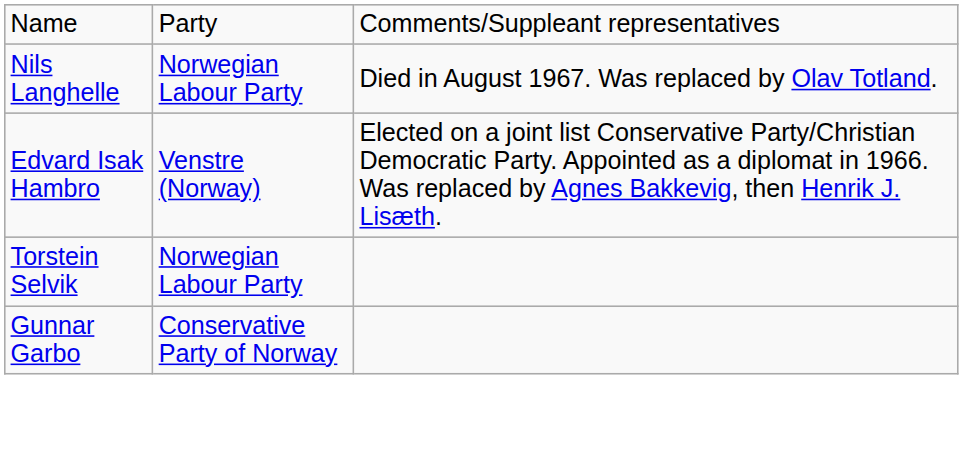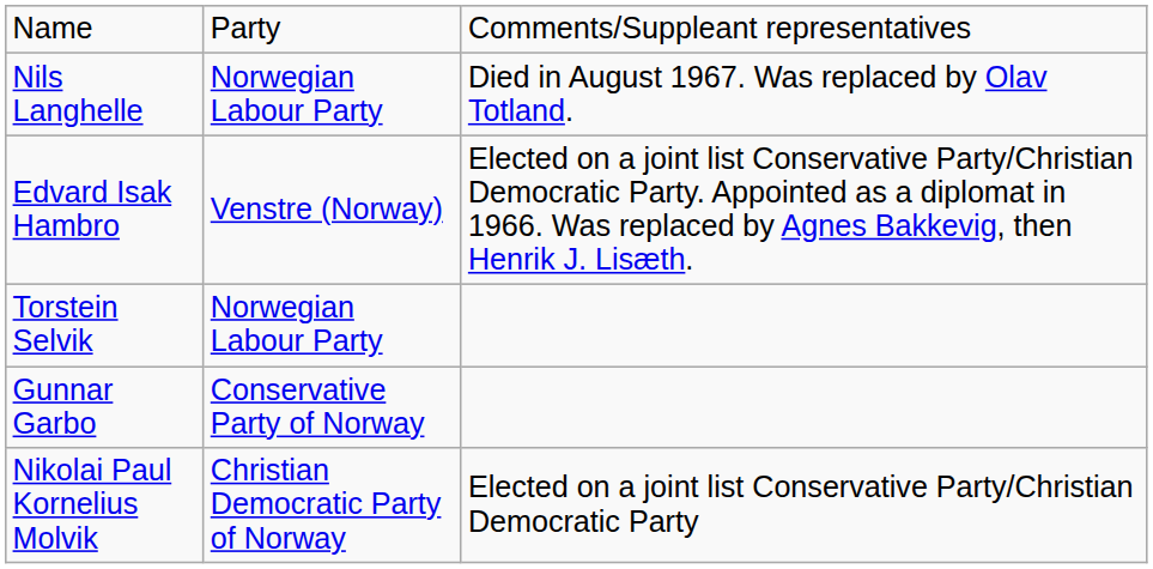 <table class="wikitable">
 <tr>
 <td>Name</td>
 <td>Party</td>
 <td>Comments/Suppleant representatives</td>
 </tr>
 <tr>
 <td><a href='#'>Nils Langhelle</a></td>
 <td><a href='#'>Norwegian Labour Party</a></td>
 <td>Died in August 1967. Was replaced by <a href='#'>Olav Totland</a>.</td>
 </tr>
 <tr>
 <td><a href='#'>Edvard Isak Hambro</a></td>
 <td><a href='#'>Venstre (Norway)</a></td>
 <td>Elected on a joint list Conservative Party/Christian Democratic Party. Appointed as a diplomat in 1966. Was replaced by <a href='#'>Agnes Bakkevig</a>, then <a href='#'>Henrik J. Lisæth</a>.</td>
 </tr>
 <tr>
 <td><a href='#'>Torstein Selvik</a></td>
 <td><a href='#'>Norwegian Labour Party</a></td>
 <td></td>
 </tr>
 <tr>
 <td><a href='#'>Gunnar Garbo</a></td>
 <td><a href='#'>Conservative Party of Norway</a></td>
 <td></td>
 </tr>
+<tr>
+<td><a href='#'>Nikolai Paul Kornelius Molvik</a></td>
+<td><a href='#'>Christian Democratic Party of Norway</a></td>
+<td>Elected on a joint list Conservative Party/Christian Democratic Party</td>
+</tr>
 </table>
